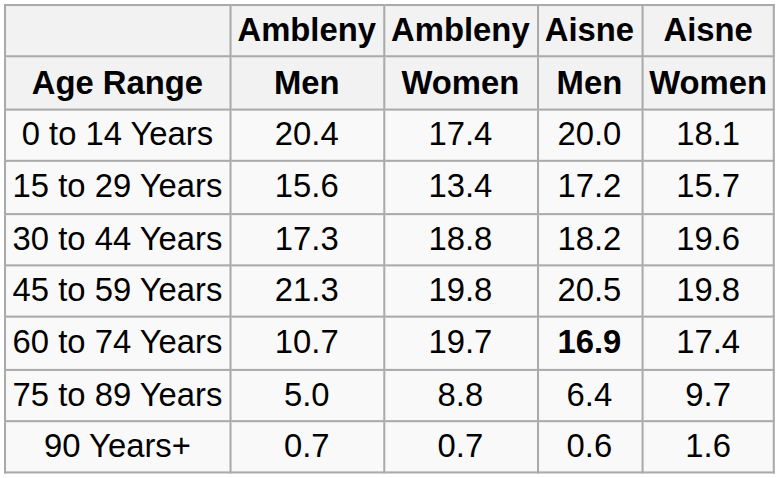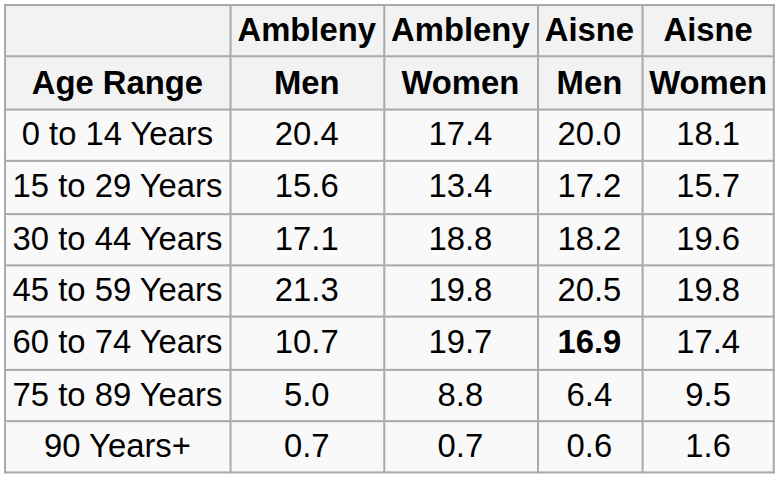 <table class="wikitable" style="text-align:center;">
 <tr>
 <th></th>
 <th><strong>Ambleny</strong></th>
 <th><strong>Ambleny</strong></th>
 <th><strong>Aisne</strong></th>
 <th><strong>Aisne</strong></th>
 </tr>
 <tr>
 <th><strong>Age Range</strong></th>
 <th><strong>Men</strong></th>
 <th><strong>Women</strong></th>
 <th><strong>Men</strong></th>
 <th><strong>Women</strong></th>
 </tr>
 <tr>
 <td>0 to 14 Years</td>
 <td>20.4</td>
 <td>17.4</td>
 <td>20.0</td>
 <td>18.1</td>
 </tr>
 <tr>
 <td>15 to 29 Years</td>
 <td>15.6</td>
 <td>13.4</td>
 <td>17.2</td>
 <td>15.7</td>
 </tr>
 <tr>
 <td>30 to 44 Years</td>
-<td>17.3</td>
+<td>17.1</td>
 <td>18.8</td>
 <td>18.2</td>
 <td>19.6</td>
 </tr>
 <tr>
 <td>45 to 59 Years</td>
 <td>21.3</td>
 <td>19.8</td>
 <td>20.5</td>
 <td>19.8</td>
 </tr>
 <tr>
 <td>60 to 74 Years</td>
 <td>10.7</td>
 <td>19.7</td>
 <td><strong>16.9</strong></td>
 <td>17.4</td>
 </tr>
 <tr>
 <td>75 to 89 Years</td>
 <td>5.0</td>
 <td>8.8</td>
 <td>6.4</td>
-<td>9.7</td>
+<td>9.5</td>
 </tr>
 <tr>
 <td>90 Years+</td>
 <td>0.7</td>
 <td>0.7</td>
 <td>0.6</td>
 <td>1.6</td>
 </tr>
 </table>
